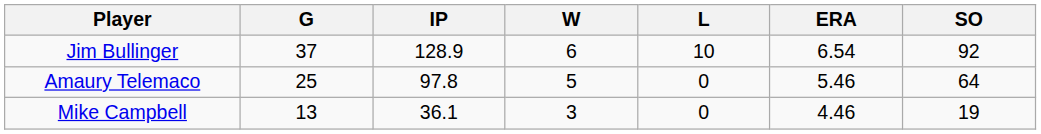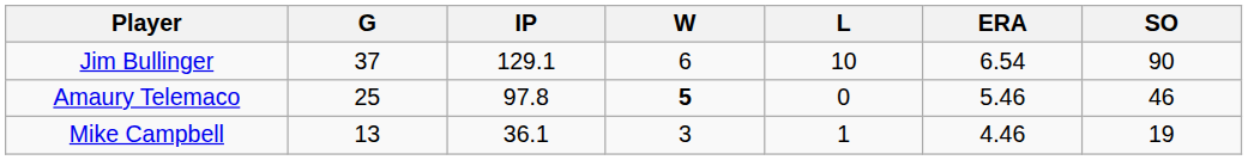 <table class="wikitable sortable">
 <tr>
 <th bgcolor="#DDDDFF" width="16%">Player</th>
 <th bgcolor="#DDDDFF" width="9%">G</th>
 <th bgcolor="#DDDDFF" width="9%">IP</th>
 <th bgcolor="#DDDDFF" width="9%">W</th>
 <th bgcolor="#DDDDFF" width="9%">L</th>
 <th bgcolor="#DDDDFF" width="9%">ERA</th>
 <th bgcolor="#DDDDFF" width="9%">SO</th>
 </tr>
 <tr align="center">
 <td><a href='#'>Jim Bullinger</a></td>
 <td>37</td>
-<td>128.9</td>
+<td>129.1</td>
 <td>6</td>
 <td>10</td>
 <td>6.54</td>
-<td>92</td>
+<td>90</td>
 </tr>
 <tr align=center>
 <td><a href='#'>Amaury Telemaco</a></td>
 <td>25</td>
 <td>97.8</td>
-<td>5</td>
+<td><strong>5</strong></td>
 <td>0</td>
 <td>5.46</td>
-<td>64</td>
+<td>46</td>
 </tr>
 <tr align=center>
 <td><a href='#'>Mike Campbell</a></td>
 <td>13</td>
 <td>36.1</td>
 <td>3</td>
-<td>0</td>
+<td>1</td>
 <td>4.46</td>
 <td>19</td>
 </tr>
 </table>
